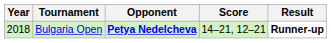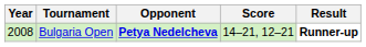 <table class="sortable wikitable" style="font-size: 90%;">
 <tr>
 <th>Year</th>
 <th>Tournament</th>
 <th>Opponent</th>
 <th>Score</th>
 <th>Result</th>
 </tr>
 <tr style="background:#D4F1C5">
-<td align="center">2018</td>
+<td align="center">2008</td>
 <td align="left"><a href='#'>Bulgaria Open</a></td>
 <td align="left"><strong> <a href='#'>Petya Nedelcheva</a></strong></td>
 <td align="left">14–21, 12–21</td>
 <td style="text-align:left; background:white"> <strong>Runner-up</strong></td>
 </tr>
 </table>
